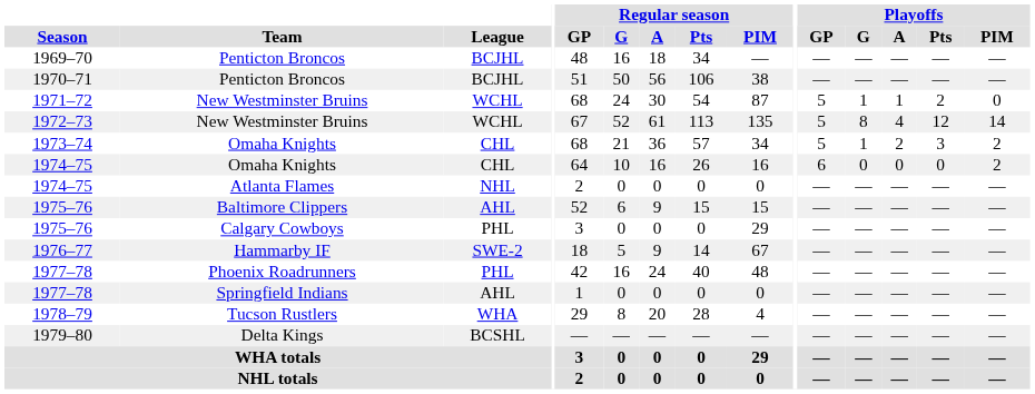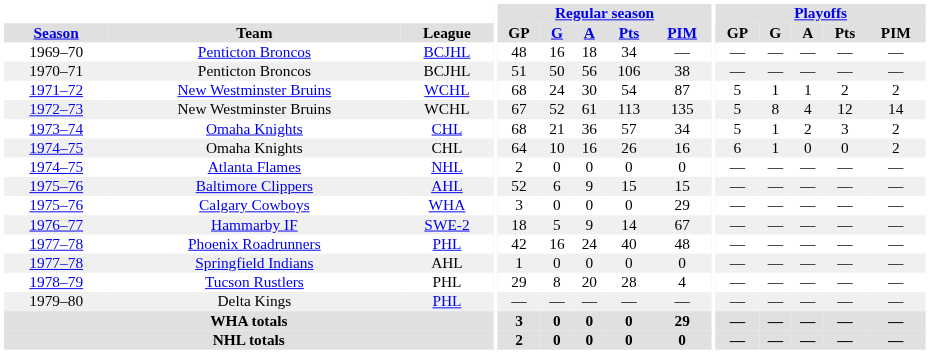 <table border="0" cellpadding="1" cellspacing="0" style="text-align:center; width:60em">
 <tr bgcolor="#e0e0e0">
 <th colspan="3" bgcolor="#ffffff"></th>
 <th rowspan="100" bgcolor="#ffffff"></th>
 <th colspan="5"><a href='#'>Regular season</a></th>
 <th rowspan="100" bgcolor="#ffffff"></th>
 <th colspan="5"><a href='#'>Playoffs</a></th>
 </tr>
 <tr bgcolor="#e0e0e0">
 <th><a href='#'>Season</a></th>
 <th>Team</th>
 <th>League</th>
 <th>GP</th>
 <th><a href='#'>G</a></th>
 <th><a href='#'>A</a></th>
 <th><a href='#'>Pts</a></th>
 <th><a href='#'>PIM</a></th>
 <th>GP</th>
 <th>G</th>
 <th>A</th>
 <th>Pts</th>
 <th>PIM</th>
 </tr>
 <tr>
 <td>1969–70</td>
 <td><a href='#'>Penticton Broncos</a></td>
 <td><a href='#'>BCJHL</a></td>
 <td>48</td>
 <td>16</td>
 <td>18</td>
 <td>34</td>
 <td>—</td>
 <td>—</td>
 <td>—</td>
 <td>—</td>
 <td>—</td>
 <td>—</td>
 </tr>
 <tr bgcolor="#f0f0f0">
 <td>1970–71</td>
 <td>Penticton Broncos</td>
 <td>BCJHL</td>
 <td>51</td>
 <td>50</td>
 <td>56</td>
 <td>106</td>
 <td>38</td>
 <td>—</td>
 <td>—</td>
 <td>—</td>
 <td>—</td>
 <td>—</td>
 </tr>
 <tr>
 <td><a href='#'>1971–72</a></td>
 <td><a href='#'>New Westminster Bruins</a></td>
 <td><a href='#'>WCHL</a></td>
 <td>68</td>
 <td>24</td>
 <td>30</td>
 <td>54</td>
 <td>87</td>
 <td>5</td>
 <td>1</td>
 <td>1</td>
 <td>2</td>
-<td>0</td>
+<td>2</td>
 </tr>
 <tr bgcolor="#f0f0f0">
 <td><a href='#'>1972–73</a></td>
 <td>New Westminster Bruins</td>
 <td>WCHL</td>
 <td>67</td>
 <td>52</td>
 <td>61</td>
 <td>113</td>
 <td>135</td>
 <td>5</td>
 <td>8</td>
 <td>4</td>
 <td>12</td>
 <td>14</td>
 </tr>
 <tr>
 <td><a href='#'>1973–74</a></td>
 <td><a href='#'>Omaha Knights</a></td>
 <td><a href='#'>CHL</a></td>
 <td>68</td>
 <td>21</td>
 <td>36</td>
 <td>57</td>
 <td>34</td>
 <td>5</td>
 <td>1</td>
 <td>2</td>
 <td>3</td>
 <td>2</td>
 </tr>
 <tr bgcolor="#f0f0f0">
 <td><a href='#'>1974–75</a></td>
 <td>Omaha Knights</td>
 <td>CHL</td>
 <td>64</td>
 <td>10</td>
 <td>16</td>
 <td>26</td>
 <td>16</td>
 <td>6</td>
-<td>0</td>
+<td>1</td>
 <td>0</td>
 <td>0</td>
 <td>2</td>
 </tr>
 <tr>
 <td><a href='#'>1974–75</a></td>
 <td><a href='#'>Atlanta Flames</a></td>
 <td><a href='#'>NHL</a></td>
 <td>2</td>
 <td>0</td>
 <td>0</td>
 <td>0</td>
 <td>0</td>
 <td>—</td>
 <td>—</td>
 <td>—</td>
 <td>—</td>
 <td>—</td>
 </tr>
 <tr bgcolor="#f0f0f0">
 <td><a href='#'>1975–76</a></td>
 <td><a href='#'>Baltimore Clippers</a></td>
 <td><a href='#'>AHL</a></td>
 <td>52</td>
 <td>6</td>
 <td>9</td>
 <td>15</td>
 <td>15</td>
 <td>—</td>
 <td>—</td>
 <td>—</td>
 <td>—</td>
 <td>—</td>
 </tr>
 <tr>
 <td><a href='#'>1975–76</a></td>
 <td><a href='#'>Calgary Cowboys</a></td>
-<td>PHL</td>
+<td><a href='#'>WHA</a></td>
 <td>3</td>
 <td>0</td>
 <td>0</td>
 <td>0</td>
 <td>29</td>
 <td>—</td>
 <td>—</td>
 <td>—</td>
 <td>—</td>
 <td>—</td>
 </tr>
 <tr bgcolor="#f0f0f0">
 <td><a href='#'>1976–77</a></td>
 <td><a href='#'>Hammarby IF</a></td>
 <td><a href='#'>SWE-2</a></td>
 <td>18</td>
 <td>5</td>
 <td>9</td>
 <td>14</td>
 <td>67</td>
 <td>—</td>
 <td>—</td>
 <td>—</td>
 <td>—</td>
 <td>—</td>
 </tr>
 <tr>
 <td><a href='#'>1977–78</a></td>
 <td><a href='#'>Phoenix Roadrunners</a></td>
 <td><a href='#'>PHL</a></td>
 <td>42</td>
 <td>16</td>
 <td>24</td>
 <td>40</td>
 <td>48</td>
 <td>—</td>
 <td>—</td>
 <td>—</td>
 <td>—</td>
 <td>—</td>
 </tr>
 <tr bgcolor="#f0f0f0">
 <td><a href='#'>1977–78</a></td>
 <td><a href='#'>Springfield Indians</a></td>
 <td>AHL</td>
 <td>1</td>
 <td>0</td>
 <td>0</td>
 <td>0</td>
 <td>0</td>
 <td>—</td>
 <td>—</td>
 <td>—</td>
 <td>—</td>
 <td>—</td>
 </tr>
 <tr>
 <td><a href='#'>1978–79</a></td>
 <td><a href='#'>Tucson Rustlers</a></td>
-<td><a href='#'>WHA</a></td>
+<td>PHL</td>
 <td>29</td>
 <td>8</td>
 <td>20</td>
 <td>28</td>
 <td>4</td>
 <td>—</td>
 <td>—</td>
 <td>—</td>
 <td>—</td>
 <td>—</td>
 </tr>
 <tr bgcolor="#f0f0f0">
 <td>1979–80</td>
 <td>Delta Kings</td>
-<td>BCSHL</td>
+<td><a href='#'>PHL</a></td>
 <td>—</td>
 <td>—</td>
 <td>—</td>
 <td>—</td>
 <td>—</td>
 <td>—</td>
 <td>—</td>
 <td>—</td>
 <td>—</td>
 <td>—</td>
 </tr>
 <tr bgcolor="#e0e0e0">
 <th colspan="3">WHA totals</th>
 <th>3</th>
 <th>0</th>
 <th>0</th>
 <th>0</th>
 <th>29</th>
 <th>—</th>
 <th>—</th>
 <th>—</th>
 <th>—</th>
 <th>—</th>
 </tr>
 <tr bgcolor="#e0e0e0">
 <th colspan="3">NHL totals</th>
 <th>2</th>
 <th>0</th>
 <th>0</th>
 <th>0</th>
 <th>0</th>
 <th>—</th>
 <th>—</th>
 <th>—</th>
 <th>—</th>
 <th>—</th>
 </tr>
 </table>
